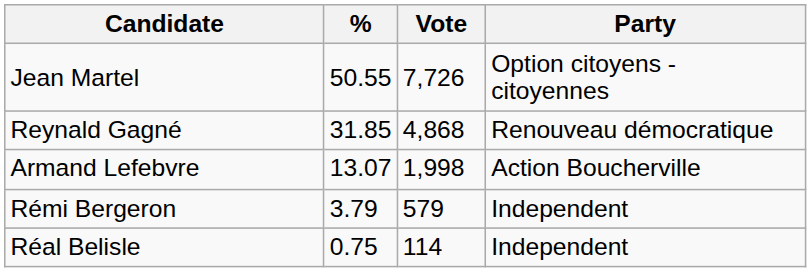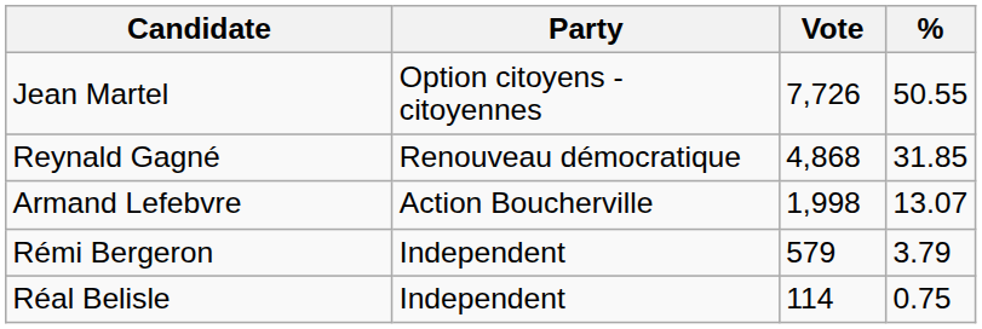 <table class="wikitable">
 <tr>
 <th bgcolor="#DDDDFF" width="200px">Candidate</th>
+<th bgcolor="#DDDDFF" width="200px">Party</th>
+<th bgcolor="#DDDDFF" width="50px">Vote</th>
 <th bgcolor="#DDDDFF" width="30px">%</th>
-<th bgcolor="#DDDDFF" width="50px">Vote</th>
-<th bgcolor="#DDDDFF" width="200px">Party</th>
 </tr>
 <tr>
 <td>Jean Martel</td>
+<td>Option citoyens - citoyennes</td>
+<td>7,726</td>
 <td>50.55</td>
-<td>7,726</td>
-<td>Option citoyens - citoyennes</td>
 </tr>
 <tr>
 <td>Reynald Gagné</td>
+<td>Renouveau démocratique</td>
+<td>4,868</td>
 <td>31.85</td>
-<td>4,868</td>
-<td>Renouveau démocratique</td>
 </tr>
 <tr>
 <td>Armand Lefebvre</td>
+<td>Action Boucherville</td>
+<td>1,998</td>
 <td>13.07</td>
-<td>1,998</td>
-<td>Action Boucherville</td>
 </tr>
 <tr>
 <td>Rémi Bergeron</td>
+<td>Independent</td>
+<td>579</td>
 <td>3.79</td>
-<td>579</td>
-<td>Independent</td>
 </tr>
 <tr>
 <td>Réal Belisle</td>
+<td>Independent</td>
+<td>114</td>
 <td>0.75</td>
-<td>114</td>
-<td>Independent</td>
 </tr>
 </table>
